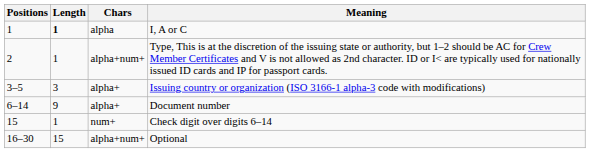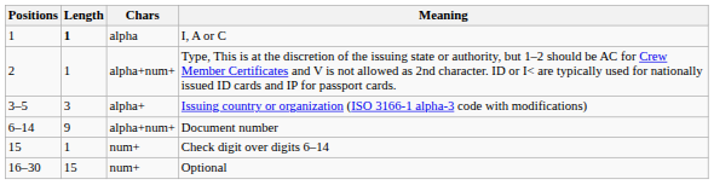 <table class="wikitable">
 <tr>
 <th>Positions</th>
 <th>Length</th>
 <th>Chars</th>
 <th>Meaning</th>
 </tr>
 <tr>
 <td>1</td>
 <td><strong>1</strong></td>
 <td>alpha</td>
 <td>I, A or C</td>
 </tr>
 <tr>
 <td>2</td>
 <td>1</td>
 <td>alpha+num+</td>
 <td>Type, This is at the discretion of the issuing state or authority, but 1–2 should be AC for <a href='#'>Crew Member Certificates</a> and V is not allowed as 2nd character. ID or I< are typically used for nationally issued ID cards and IP for passport cards.</td>
 </tr>
 <tr>
 <td>3–5</td>
 <td>3</td>
 <td>alpha+</td>
 <td><a href='#'>Issuing country or organization</a> (<a href='#'>ISO 3166-1 alpha-3</a> code with modifications)</td>
 </tr>
 <tr>
 <td>6–14</td>
 <td>9</td>
-<td>alpha+</td>
+<td>alpha+num+</td>
 <td>Document number</td>
 </tr>
 <tr>
 <td>15</td>
 <td>1</td>
 <td>num+</td>
 <td>Check digit over digits 6–14</td>
 </tr>
 <tr>
 <td>16–30</td>
 <td>15</td>
-<td>alpha+num+</td>
+<td>num+</td>
 <td>Optional</td>
 </tr>
 </table>
